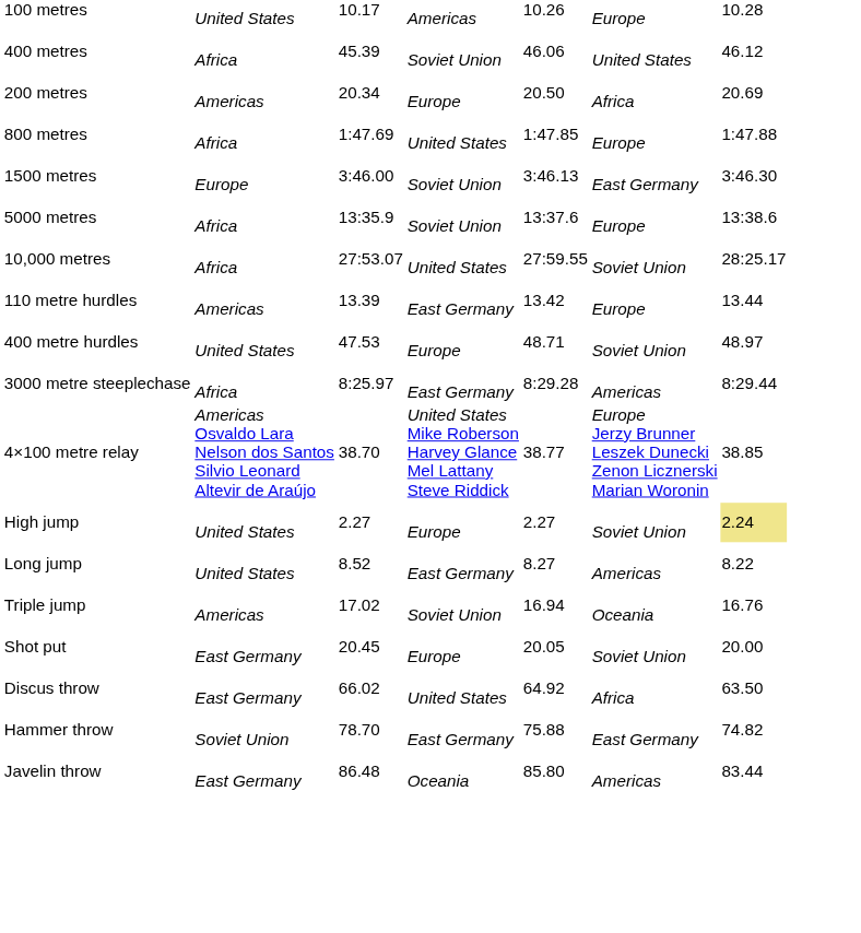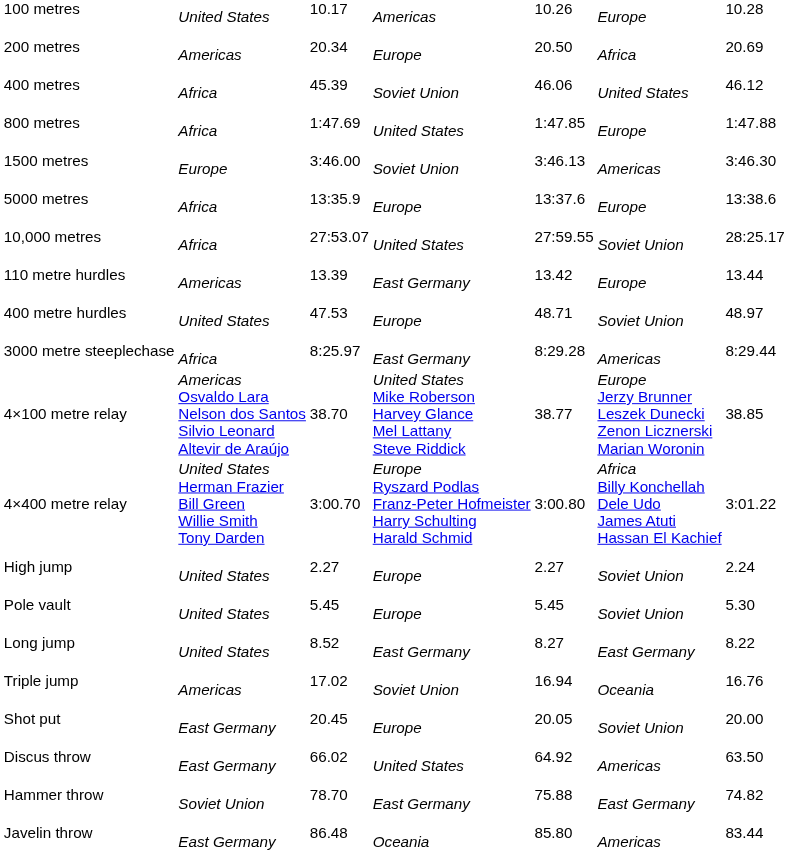 <table>
 <tr>
 <td>100 metres</td>
 <td> <br><em>United States</em></td>
 <td>10.17</td>
 <td>  <br><em>Americas</em></td>
 <td>10.26</td>
 <td>  <br><em>Europe</em></td>
 <td>10.28</td>
 </tr>
 <tr>
+<td>200 metres</td>
+<td> <br><em>Americas</em></td>
+<td>20.34</td>
+<td>   <br><em>Europe</em></td>
+<td>20.50</td>
+<td>  <br><em>Africa</em></td>
+<td>20.69</td>
+</tr>
+<tr>
 <td>400 metres</td>
 <td> <br><em>Africa</em></td>
 <td>45.39</td>
 <td>   <br><em>Soviet Union</em></td>
 <td>46.06</td>
 <td>  <br><em>United States</em></td>
 <td>46.12</td>
-</tr>
-<tr>
-<td>200 metres</td>
-<td> <br><em>Americas</em></td>
-<td>20.34</td>
-<td>   <br><em>Europe</em></td>
-<td>20.50</td>
-<td>  <br><em>Africa</em></td>
-<td>20.69</td>
 </tr>
 <tr>
 <td>800 metres</td>
 <td> <br><em>Africa</em></td>
 <td>1:47.69</td>
 <td>   <br><em>United States</em></td>
 <td>1:47.85</td>
 <td>  <br><em>Europe</em></td>
 <td>1:47.88</td>
 </tr>
 <tr>
 <td>1500 metres</td>
 <td> <br><em>Europe</em></td>
 <td>3:46.00</td>
 <td>   <br><em>Soviet Union</em></td>
 <td>3:46.13</td>
-<td>  <br><em>East Germany</em></td>
+<td>  <br><em>Americas</em></td>
 <td>3:46.30</td>
 </tr>
 <tr>
 <td>5000 metres</td>
 <td> <br><em>Africa</em></td>
 <td>13:35.9</td>
-<td>   <br><em>Soviet Union</em></td>
+<td>   <br><em>Europe</em></td>
 <td>13:37.6</td>
 <td>  <br><em>Europe</em></td>
 <td>13:38.6</td>
 </tr>
 <tr>
 <td>10,000 metres</td>
 <td> <br><em>Africa</em></td>
 <td>27:53.07</td>
 <td>   <br><em>United States</em></td>
 <td>27:59.55</td>
 <td>  <br><em>Soviet Union</em></td>
 <td>28:25.17</td>
 </tr>
 <tr>
 <td>110 metre hurdles</td>
 <td> <br><em>Americas</em></td>
 <td>13.39</td>
 <td>   <br><em>East Germany</em></td>
 <td>13.42</td>
 <td>  <br><em>Europe</em></td>
 <td>13.44</td>
 </tr>
 <tr>
 <td>400 metre hurdles</td>
 <td> <br><em>United States</em></td>
 <td>47.53</td>
 <td>   <br><em>Europe</em></td>
 <td>48.71</td>
 <td>  <br><em>Soviet Union</em></td>
 <td>48.97</td>
 </tr>
 <tr>
 <td>3000 metre steeplechase</td>
 <td> <br><em>Africa</em></td>
 <td>8:25.97</td>
 <td>   <br><em>East Germany</em></td>
 <td>8:29.28</td>
 <td>  <br><em>Americas</em></td>
 <td>8:29.44</td>
 </tr>
 <tr>
 <td>4×100 metre relay</td>
 <td valign=top><em>Americas</em><br><a href='#'>Osvaldo Lara</a><br><a href='#'>Nelson dos Santos</a><br><a href='#'>Silvio Leonard</a><br><a href='#'>Altevir de Araújo</a></td>
 <td>38.70</td>
 <td valign=top><em>United States</em><br><a href='#'>Mike Roberson</a><br><a href='#'>Harvey Glance</a><br><a href='#'>Mel Lattany</a><br><a href='#'>Steve Riddick</a></td>
 <td>38.77</td>
 <td valign=top><em>Europe</em><br><a href='#'>Jerzy Brunner</a><br><a href='#'>Leszek Dunecki</a><br><a href='#'>Zenon Licznerski</a><br><a href='#'>Marian Woronin</a></td>
 <td>38.85</td>
 </tr>
 <tr>
+<td>4×400 metre relay</td>
+<td valign=top><em>United States</em><br><a href='#'>Herman Frazier</a><br><a href='#'>Bill Green</a><br><a href='#'>Willie Smith</a><br><a href='#'>Tony Darden</a></td>
+<td>3:00.70</td>
+<td valign=top><em>Europe</em><br><a href='#'>Ryszard Podlas</a><br><a href='#'>Franz-Peter Hofmeister</a><br><a href='#'>Harry Schulting</a><br><a href='#'>Harald Schmid</a></td>
+<td>3:00.80</td>
+<td valign=top><em>Africa</em><br><a href='#'>Billy Konchellah</a><br><a href='#'>Dele Udo</a><br><a href='#'>James Atuti</a><br><a href='#'>Hassan El Kachief</a></td>
+<td>3:01.22</td>
+</tr>
+<tr>
 <td>High jump</td>
 <td> <br><em>United States</em></td>
 <td>2.27</td>
 <td>   <br><em>Europe</em></td>
 <td>2.27</td>
 <td>  <br><em>Soviet Union</em></td>
-<td style="background: khaki;">2.24</td>
+<td>2.24</td>
+</tr>
+<tr>
+<td>Pole vault</td>
+<td> <br><em>United States</em></td>
+<td>5.45</td>
+<td>   <br><em>Europe</em></td>
+<td>5.45</td>
+<td>  <br><em>Soviet Union</em></td>
+<td>5.30</td>
 </tr>
 <tr>
 <td>Long jump</td>
 <td> <br><em>United States</em></td>
 <td>8.52</td>
 <td>   <br><em>East Germany</em></td>
 <td>8.27</td>
-<td>  <br><em>Americas</em></td>
+<td>  <br><em>East Germany</em></td>
 <td>8.22</td>
 </tr>
 <tr>
 <td>Triple jump</td>
 <td> <br><em>Americas</em></td>
 <td>17.02</td>
 <td>   <br><em>Soviet Union</em></td>
 <td>16.94</td>
 <td>  <br><em>Oceania</em></td>
 <td>16.76</td>
 </tr>
 <tr>
 <td>Shot put</td>
 <td> <br><em>East Germany</em></td>
 <td>20.45</td>
 <td>   <br><em>Europe</em></td>
 <td>20.05</td>
 <td>  <br><em>Soviet Union</em></td>
 <td>20.00</td>
 </tr>
 <tr>
 <td>Discus throw</td>
 <td> <br><em>East Germany</em></td>
 <td>66.02</td>
 <td>   <br><em>United States</em></td>
 <td>64.92</td>
-<td>  <br><em>Africa</em></td>
+<td>  <br><em>Americas</em></td>
 <td>63.50</td>
 </tr>
 <tr>
 <td>Hammer throw</td>
 <td> <br><em>Soviet Union</em></td>
 <td>78.70</td>
 <td>   <br><em>East Germany</em></td>
 <td>75.88</td>
 <td>  <br><em>East Germany</em></td>
 <td>74.82</td>
 </tr>
 <tr>
 <td>Javelin throw</td>
 <td> <br><em>East Germany</em></td>
 <td>86.48</td>
 <td>   <br><em>Oceania</em></td>
 <td>85.80</td>
 <td>  <br><em>Americas</em></td>
 <td>83.44</td>
 </tr>
 </table>
